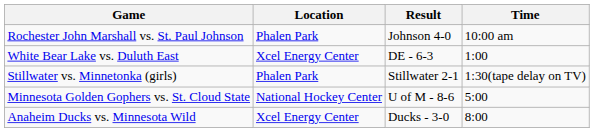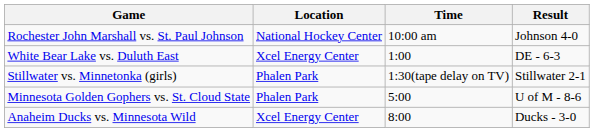 <table class="wikitable">
 <tr>
 <th>Game</th>
 <th>Location</th>
+<th>Time</th>
 <th>Result</th>
-<th>Time</th>
 </tr>
 <tr>
 <td><a href='#'>Rochester John Marshall</a> vs. <a href='#'>St. Paul Johnson</a></td>
-<td><a href='#'>Phalen Park</a></td>
+<td><a href='#'>National Hockey Center</a></td>
+<td>10:00 am</td>
 <td>Johnson 4-0</td>
-<td>10:00 am</td>
 </tr>
 <tr>
 <td><a href='#'>White Bear Lake</a> vs. <a href='#'>Duluth East</a></td>
 <td><a href='#'>Xcel Energy Center</a></td>
+<td>1:00</td>
 <td>DE - 6-3</td>
-<td>1:00</td>
 </tr>
 <tr>
 <td><a href='#'>Stillwater</a> vs. <a href='#'>Minnetonka</a> (girls)</td>
 <td><a href='#'>Phalen Park</a></td>
+<td>1:30(tape delay on TV)</td>
 <td>Stillwater 2-1</td>
-<td>1:30(tape delay on TV)</td>
 </tr>
 <tr>
 <td><a href='#'>Minnesota Golden Gophers</a> vs. <a href='#'>St. Cloud State</a></td>
-<td><a href='#'>National Hockey Center</a></td>
+<td><a href='#'>Phalen Park</a></td>
+<td>5:00</td>
 <td>U of M - 8-6</td>
-<td>5:00</td>
 </tr>
 <tr>
 <td><a href='#'>Anaheim Ducks</a> vs. <a href='#'>Minnesota Wild</a></td>
 <td><a href='#'>Xcel Energy Center</a></td>
+<td>8:00</td>
 <td>Ducks - 3-0</td>
-<td>8:00</td>
 </tr>
 </table>
